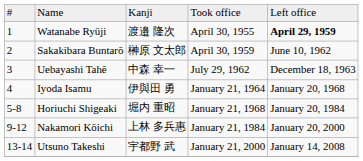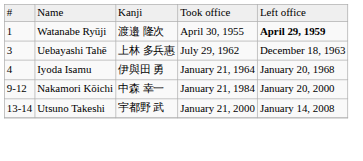 <table class="wikitable">
 <tr bgcolor="#efefef">
 <td>#</td>
 <td>Name</td>
 <td>Kanji</td>
 <td>Took office</td>
 <td>Left office</td>
 </tr>
 <tr>
 <td>1</td>
 <td>Watanabe Ryūji</td>
 <td>渡邉 隆次</td>
 <td>April 30, 1955</td>
 <td><strong>April 29, 1959</strong></td>
 </tr>
 <tr>
-<td>2</td>
-<td>Sakakibara Buntarō</td>
-<td>榊原 文太郎</td>
-<td>April 30, 1959</td>
-<td>June 10, 1962</td>
-</tr>
-<tr>
 <td>3</td>
 <td>Uebayashi Tahē</td>
-<td>中森 幸一</td>
+<td>上林 多兵惠</td>
 <td>July 29, 1962</td>
 <td>December 18, 1963</td>
 </tr>
 <tr>
 <td>4</td>
 <td>Iyoda Isamu</td>
 <td>伊與田 勇</td>
 <td>January 21, 1964</td>
 <td>January 20, 1968</td>
 </tr>
 <tr>
-<td>5-8</td>
-<td>Horiuchi Shigeaki</td>
-<td>堀内 重昭</td>
-<td>January 21, 1968</td>
-<td>January 20, 1984</td>
-</tr>
-<tr>
 <td>9-12</td>
 <td>Nakamori Kōichi</td>
-<td>上林 多兵惠</td>
+<td>中森 幸一</td>
 <td>January 21, 1984</td>
 <td>January 20, 2000</td>
 </tr>
 <tr>
 <td>13-14</td>
 <td>Utsuno Takeshi</td>
 <td>宇都野 武</td>
 <td>January 21, 2000</td>
 <td>January 14, 2008</td>
 </tr>
 <tr>
 </tr>
 </table>
